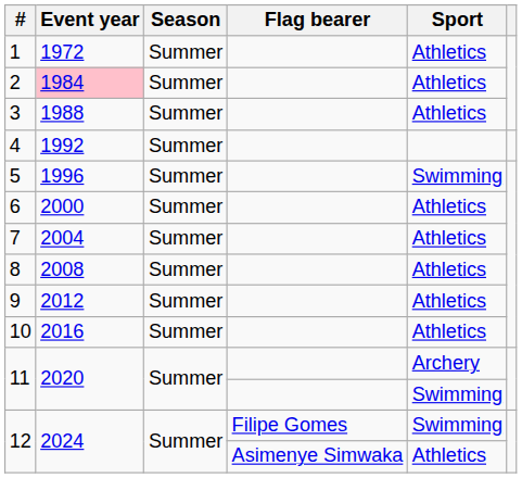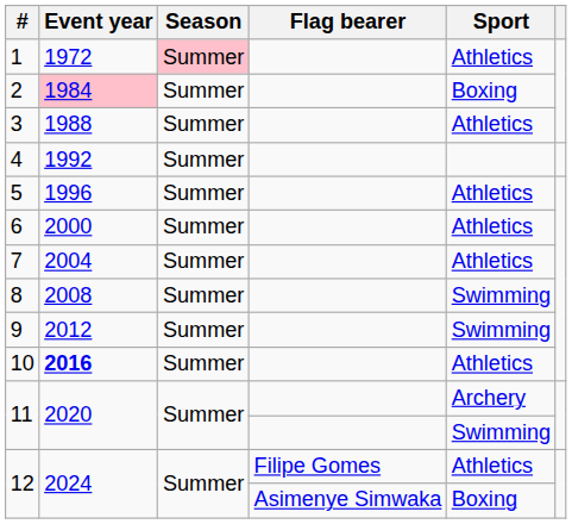 <table class="wikitable sortable">
 <tr>
 <th>#</th>
 <th>Event year</th>
 <th>Season</th>
 <th>Flag bearer</th>
 <th>Sport</th>
 <th></th>
 </tr>
 <tr>
 <td>1</td>
 <td><a href='#'>1972</a></td>
-<td>Summer</td>
+<td style="background: pink;">Summer</td>
 <td></td>
 <td><a href='#'>Athletics</a></td>
 <td rowspan=3></td>
 </tr>
 <tr>
 <td>2</td>
 <td style="background: pink;"><a href='#'>1984</a></td>
 <td>Summer</td>
 <td></td>
-<td><a href='#'>Athletics</a></td>
+<td><a href='#'>Boxing</a></td>
 </tr>
 <tr>
 <td>3</td>
 <td><a href='#'>1988</a></td>
 <td>Summer</td>
 <td></td>
 <td><a href='#'>Athletics</a></td>
 </tr>
 <tr>
 <td>4</td>
 <td><a href='#'>1992</a></td>
 <td>Summer</td>
 <td></td>
 <td></td>
 <td></td>
 </tr>
 <tr>
 <td>5</td>
 <td><a href='#'>1996</a></td>
 <td>Summer</td>
 <td></td>
-<td><a href='#'>Swimming</a></td>
+<td><a href='#'>Athletics</a></td>
 <td rowspan=6></td>
 </tr>
 <tr>
 <td>6</td>
 <td><a href='#'>2000</a></td>
 <td>Summer</td>
 <td></td>
 <td><a href='#'>Athletics</a></td>
 </tr>
 <tr>
 <td>7</td>
 <td><a href='#'>2004</a></td>
 <td>Summer</td>
 <td></td>
 <td><a href='#'>Athletics</a></td>
 </tr>
 <tr>
 <td>8</td>
 <td><a href='#'>2008</a></td>
 <td>Summer</td>
 <td></td>
-<td><a href='#'>Athletics</a></td>
+<td><a href='#'>Swimming</a></td>
 </tr>
 <tr>
 <td>9</td>
 <td><a href='#'>2012</a></td>
 <td>Summer</td>
 <td></td>
-<td><a href='#'>Athletics</a></td>
+<td><a href='#'>Swimming</a></td>
 </tr>
 <tr>
 <td>10</td>
-<td><a href='#'>2016</a></td>
+<td><strong><a href='#'>2016</a></strong></td>
 <td>Summer</td>
 <td></td>
 <td><a href='#'>Athletics</a></td>
 </tr>
 <tr>
 <td rowspan=2>11</td>
 <td rowspan=2><a href='#'>2020</a></td>
 <td rowspan=2>Summer</td>
 <td></td>
 <td><a href='#'>Archery</a></td>
 <td rowspan=2></td>
 </tr>
 <tr>
 <td></td>
 <td><a href='#'>Swimming</a></td>
 </tr>
 <tr>
 <td rowspan=2>12</td>
 <td rowspan=2><a href='#'>2024</a></td>
 <td rowspan=2>Summer</td>
 <td><a href='#'>Filipe Gomes</a></td>
-<td><a href='#'>Swimming</a></td>
+<td><a href='#'>Athletics</a></td>
 <td rowspan=2></td>
 </tr>
 <tr>
 <td><a href='#'>Asimenye Simwaka</a></td>
-<td><a href='#'>Athletics</a></td>
+<td><a href='#'>Boxing</a></td>
 </tr>
 </table>
